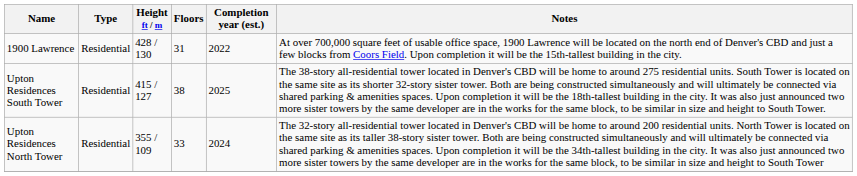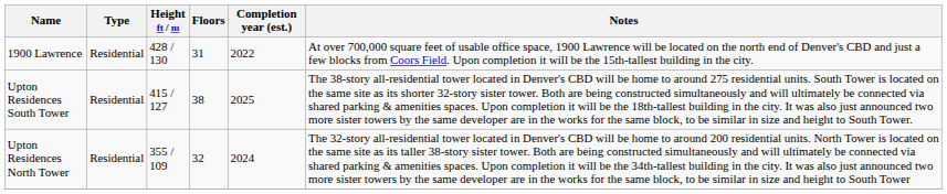 <table class="wikitable">
 <tr>
 <th>Name</th>
 <th>Type</th>
 <th>Height<br><small><a href='#'>ft</a> / <a href='#'>m</a></small></th>
 <th>Floors</th>
 <th>Completion year (est.)</th>
 <th class="unsortable">Notes</th>
 </tr>
 <tr>
 <td>1900 Lawrence</td>
 <td>Residential</td>
 <td>428 / 130</td>
 <td>31</td>
 <td>2022</td>
 <td>At over 700,000 square feet of usable office space, 1900 Lawrence will be located on the north end of Denver's CBD and just a few blocks from <a href='#'>Coors Field</a>.  Upon completion it will be the 15th-tallest building in the city.</td>
 </tr>
 <tr>
 <td>Upton Residences South Tower</td>
 <td>Residential</td>
 <td>415 / 127</td>
 <td>38</td>
 <td>2025</td>
 <td>The 38-story all-residential tower located in Denver's CBD will be home to around 275 residential units. South Tower is located on the same site as its shorter 32-story sister tower. Both are being constructed simultaneously and will ultimately be connected via shared parking & amenities spaces.  Upon completion it will be the 18th-tallest building in the city.  It was also just announced two more sister towers by the same developer are in the works for the same block, to be similar in size and height to South Tower.</td>
 </tr>
 <tr>
 <td>Upton Residences North Tower</td>
 <td>Residential</td>
 <td>355 / 109</td>
-<td>33</td>
+<td>32</td>
 <td>2024</td>
 <td>The 32-story all-residential tower located in Denver's CBD will be home to around 200 residential units. North Tower is located on the same site as its taller 38-story sister tower. Both are being constructed simultaneously and will ultimately be connected via shared parking & amenities spaces.  Upon completion it will be the 34th-tallest building in the city. It was also just announced two more sister towers by the same developer are in the works for the same block, to be similar in size and height to South Tower</td>
 </tr>
 <tr>
 </tr>
 <tr>
 </tr>
 </table>
